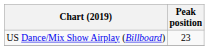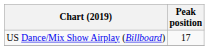 <table class="wikitable sortable">
 <tr>
 <th>Chart (2019)</th>
 <th>Peak<br>position</th>
 </tr>
 <tr>
 <td>US <a href='#'>Dance/Mix Show Airplay</a> (<em><a href='#'>Billboard</a></em>)</td>
-<td style="text-align:center;">23</td>
+<td style="text-align:center;">17</td>
 </tr>
 <tr>
 </tr>
 </table>
